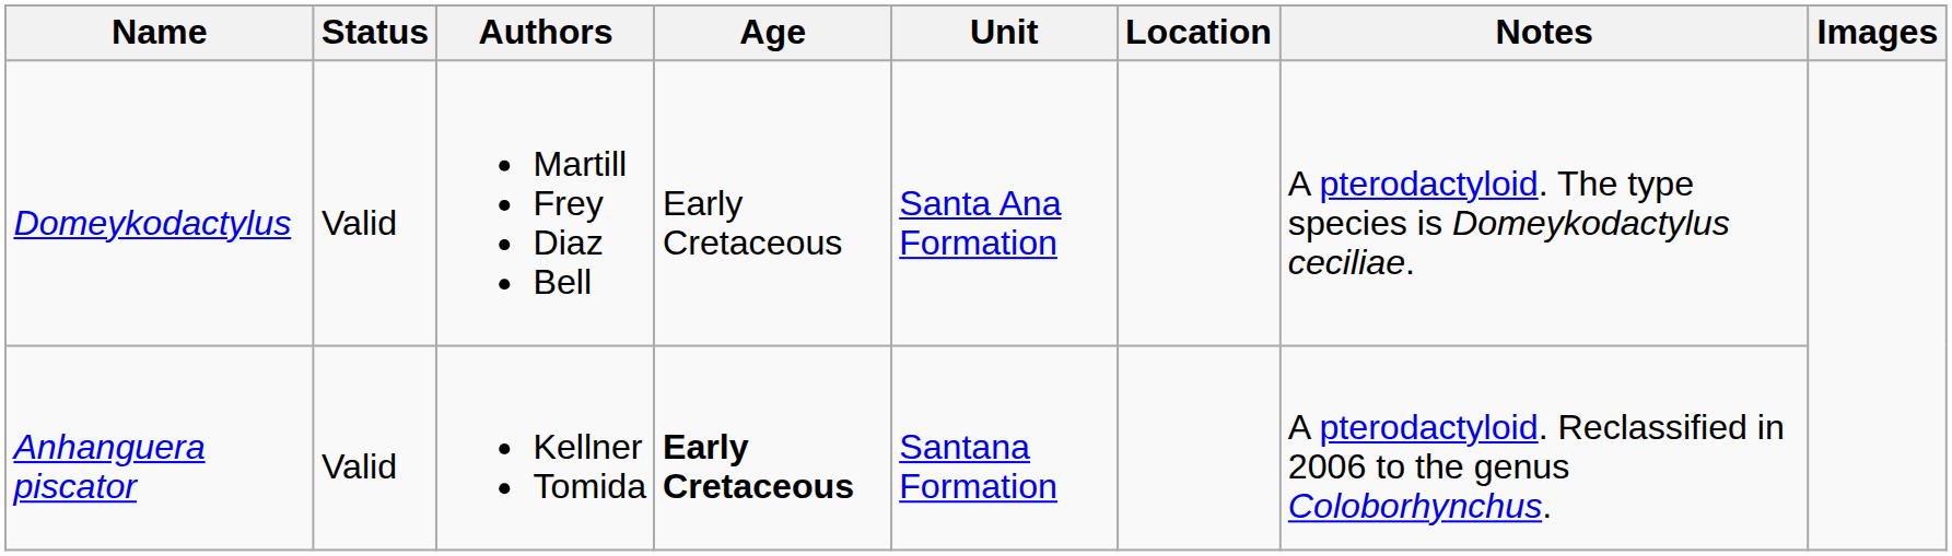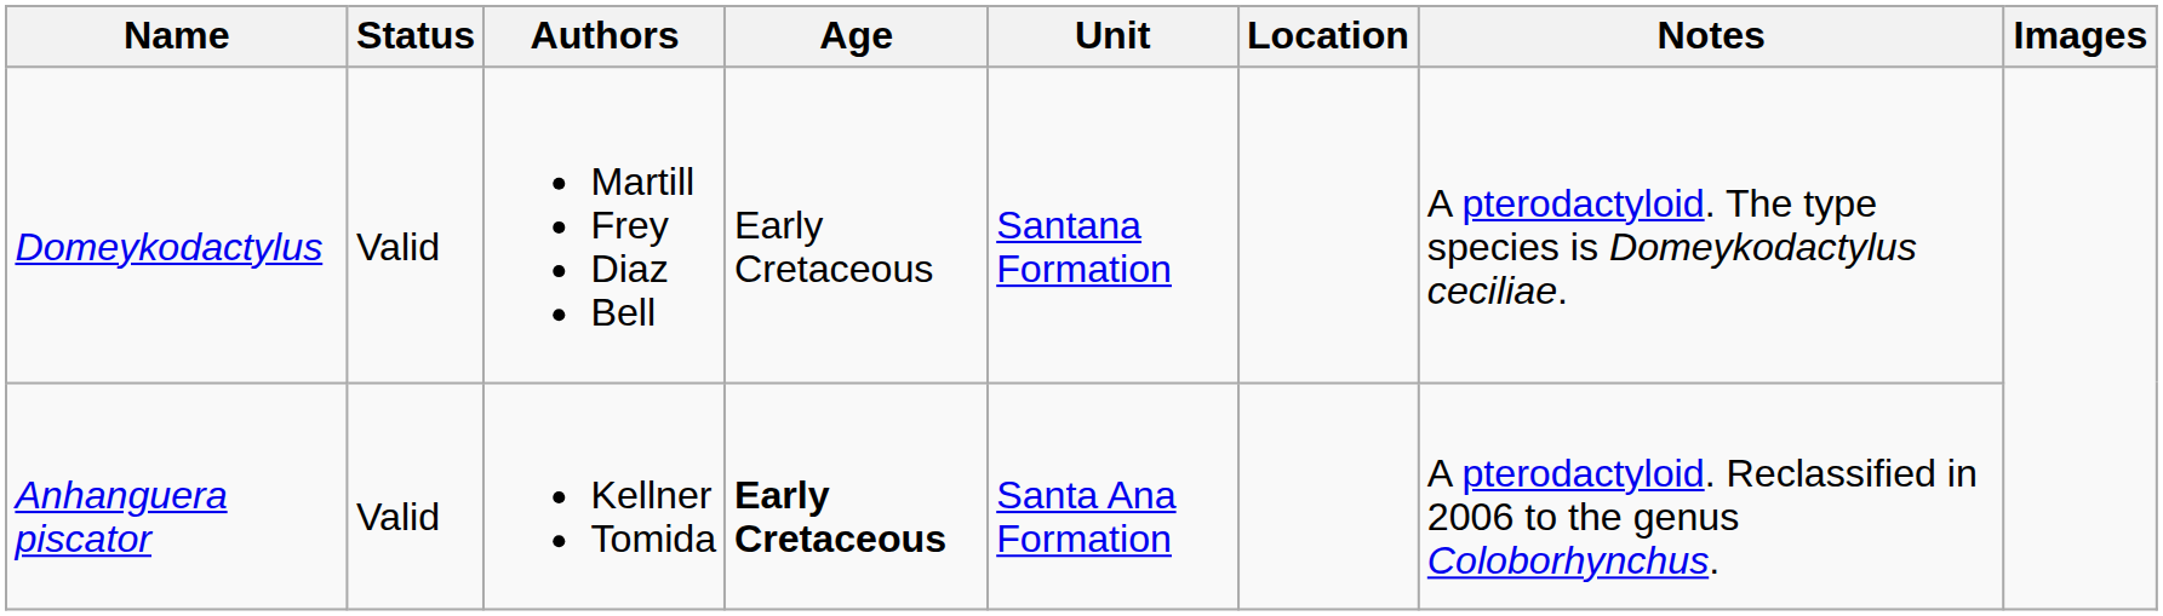 <table class="wikitable sortable" align="center" width="100%">
 <tr>
 <th>Name</th>
 <th>Status</th>
 <th>Authors</th>
 <th>Age</th>
 <th>Unit</th>
 <th>Location</th>
 <th>Notes</th>
 <th>Images</th>
 </tr>
 <tr>
 <td><br><em><a href='#'>Domeykodactylus</a></em></td>
 <td><br>Valid</td>
 <td><br><ul><li>Martill</li><li>Frey</li><li>Diaz</li><li>Bell</li></ul></td>
 <td><br>Early Cretaceous</td>
-<td><br><a href='#'>Santa Ana Formation</a></td>
+<td><br><a href='#'>Santana Formation</a></td>
 <td><br></td>
 <td><br>A <a href='#'>pterodactyloid</a>. The type species is <em>Domeykodactylus ceciliae</em>.</td>
 <td rowspan="47"><br></td>
 </tr>
 <tr>
 <td><br><em><a href='#'>Anhanguera piscator</a></em></td>
 <td><br>Valid</td>
 <td><br><ul><li>Kellner</li><li>Tomida</li></ul></td>
 <td><strong><br>Early Cretaceous</strong></td>
-<td><br><a href='#'>Santana Formation</a></td>
+<td><br><a href='#'>Santa Ana Formation</a></td>
 <td><br></td>
 <td><br>A <a href='#'>pterodactyloid</a>. Reclassified in 2006 to the genus <em><a href='#'>Coloborhynchus</a></em>.</td>
 </tr>
 </table>
